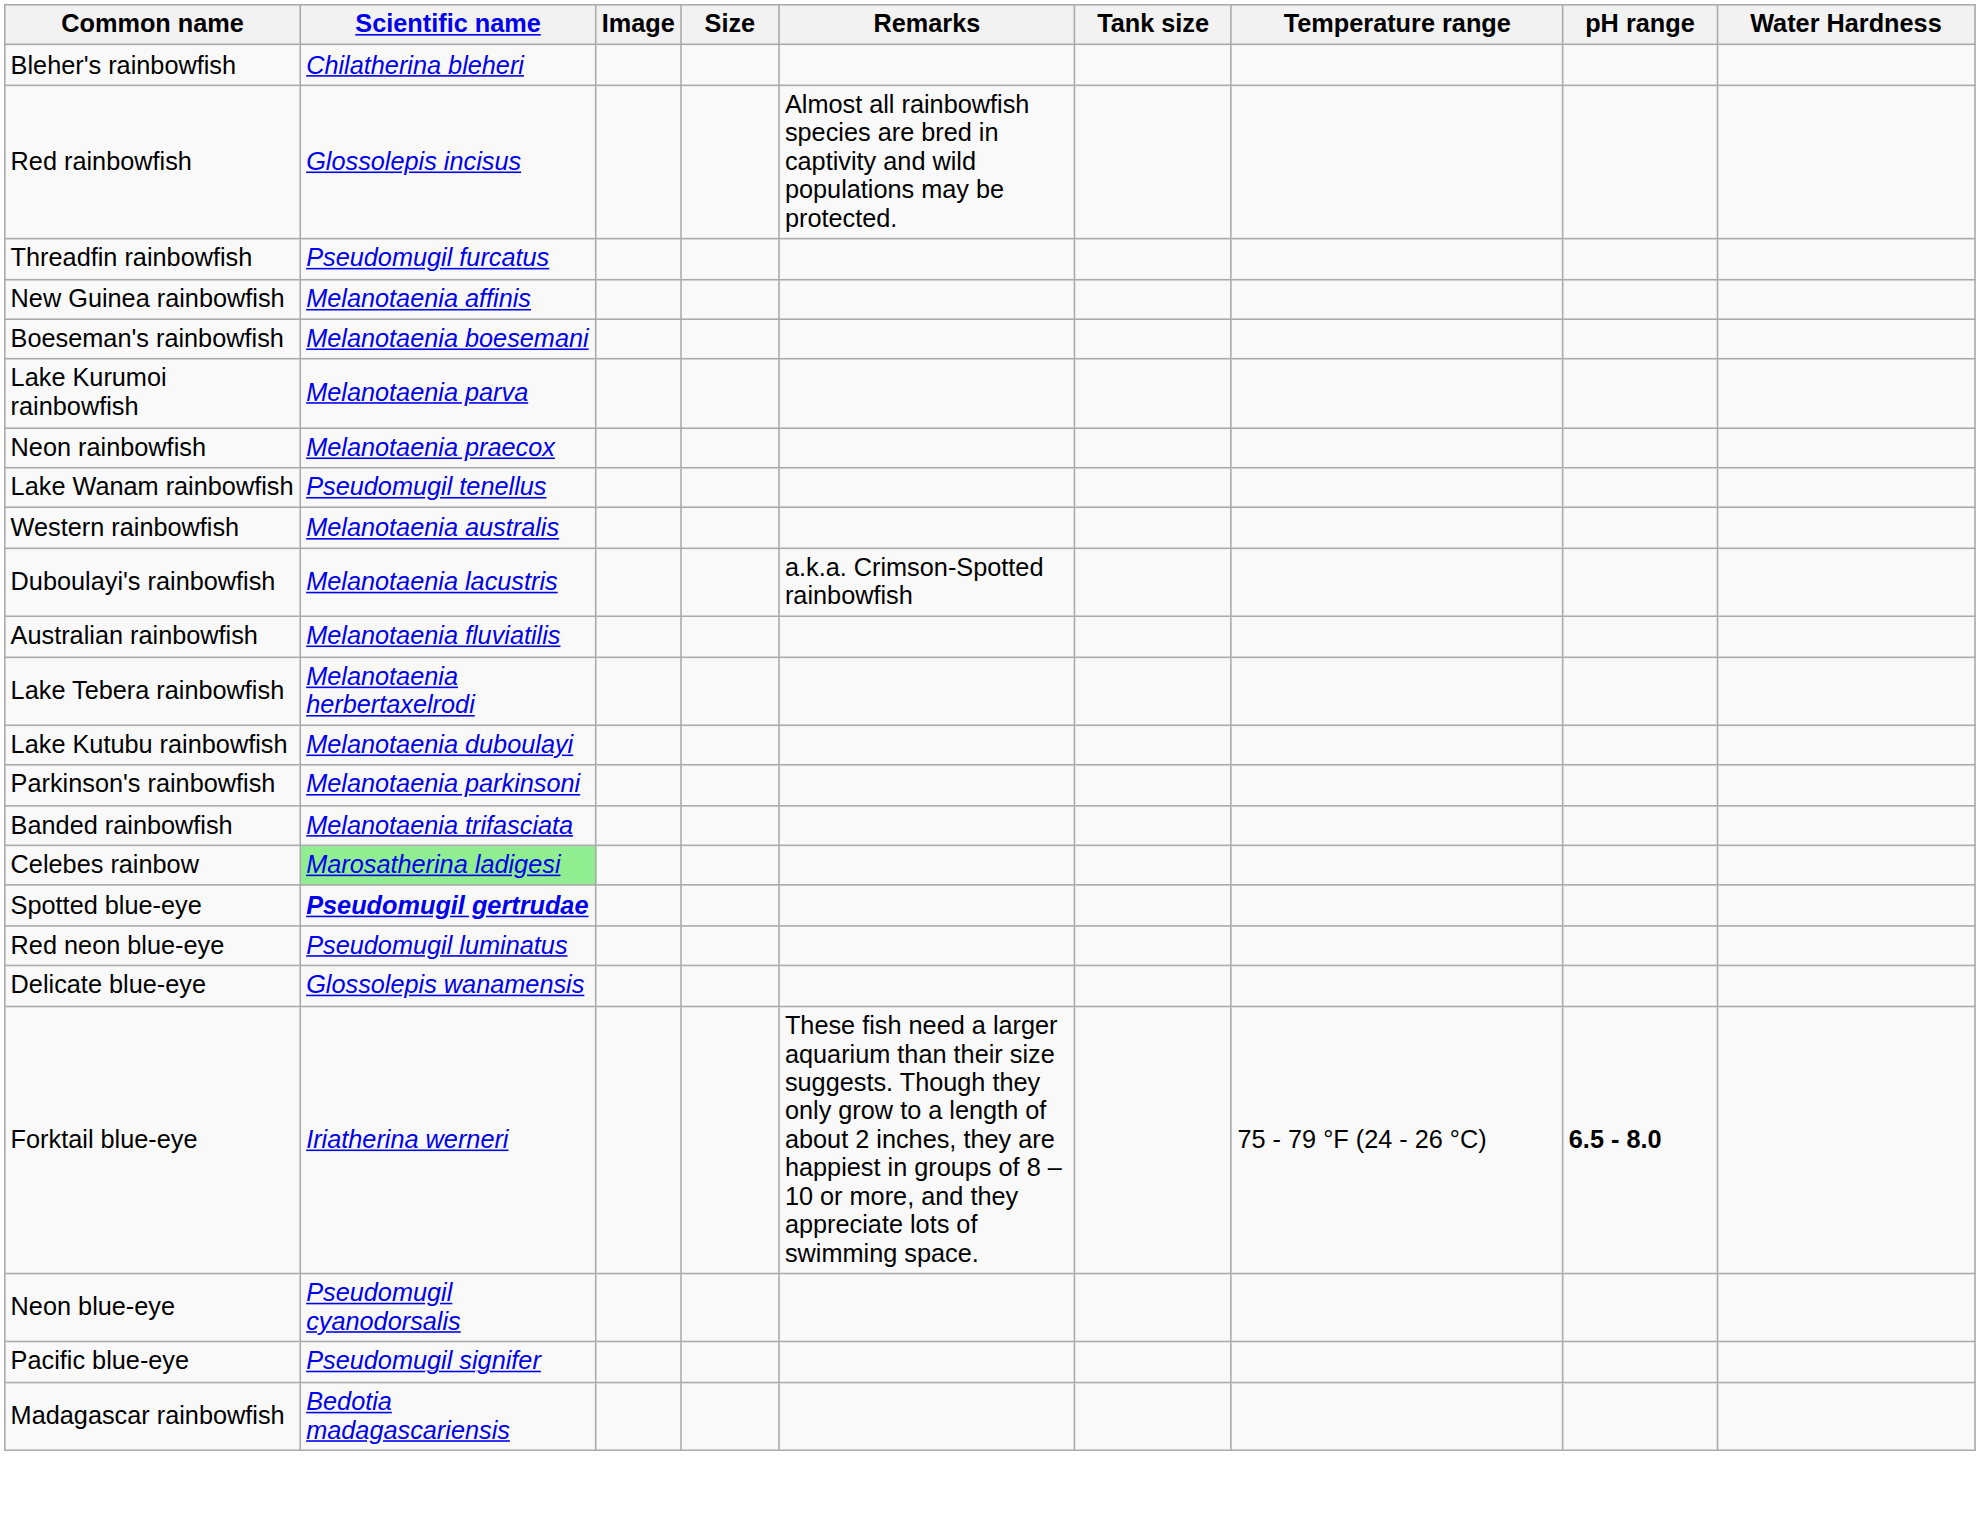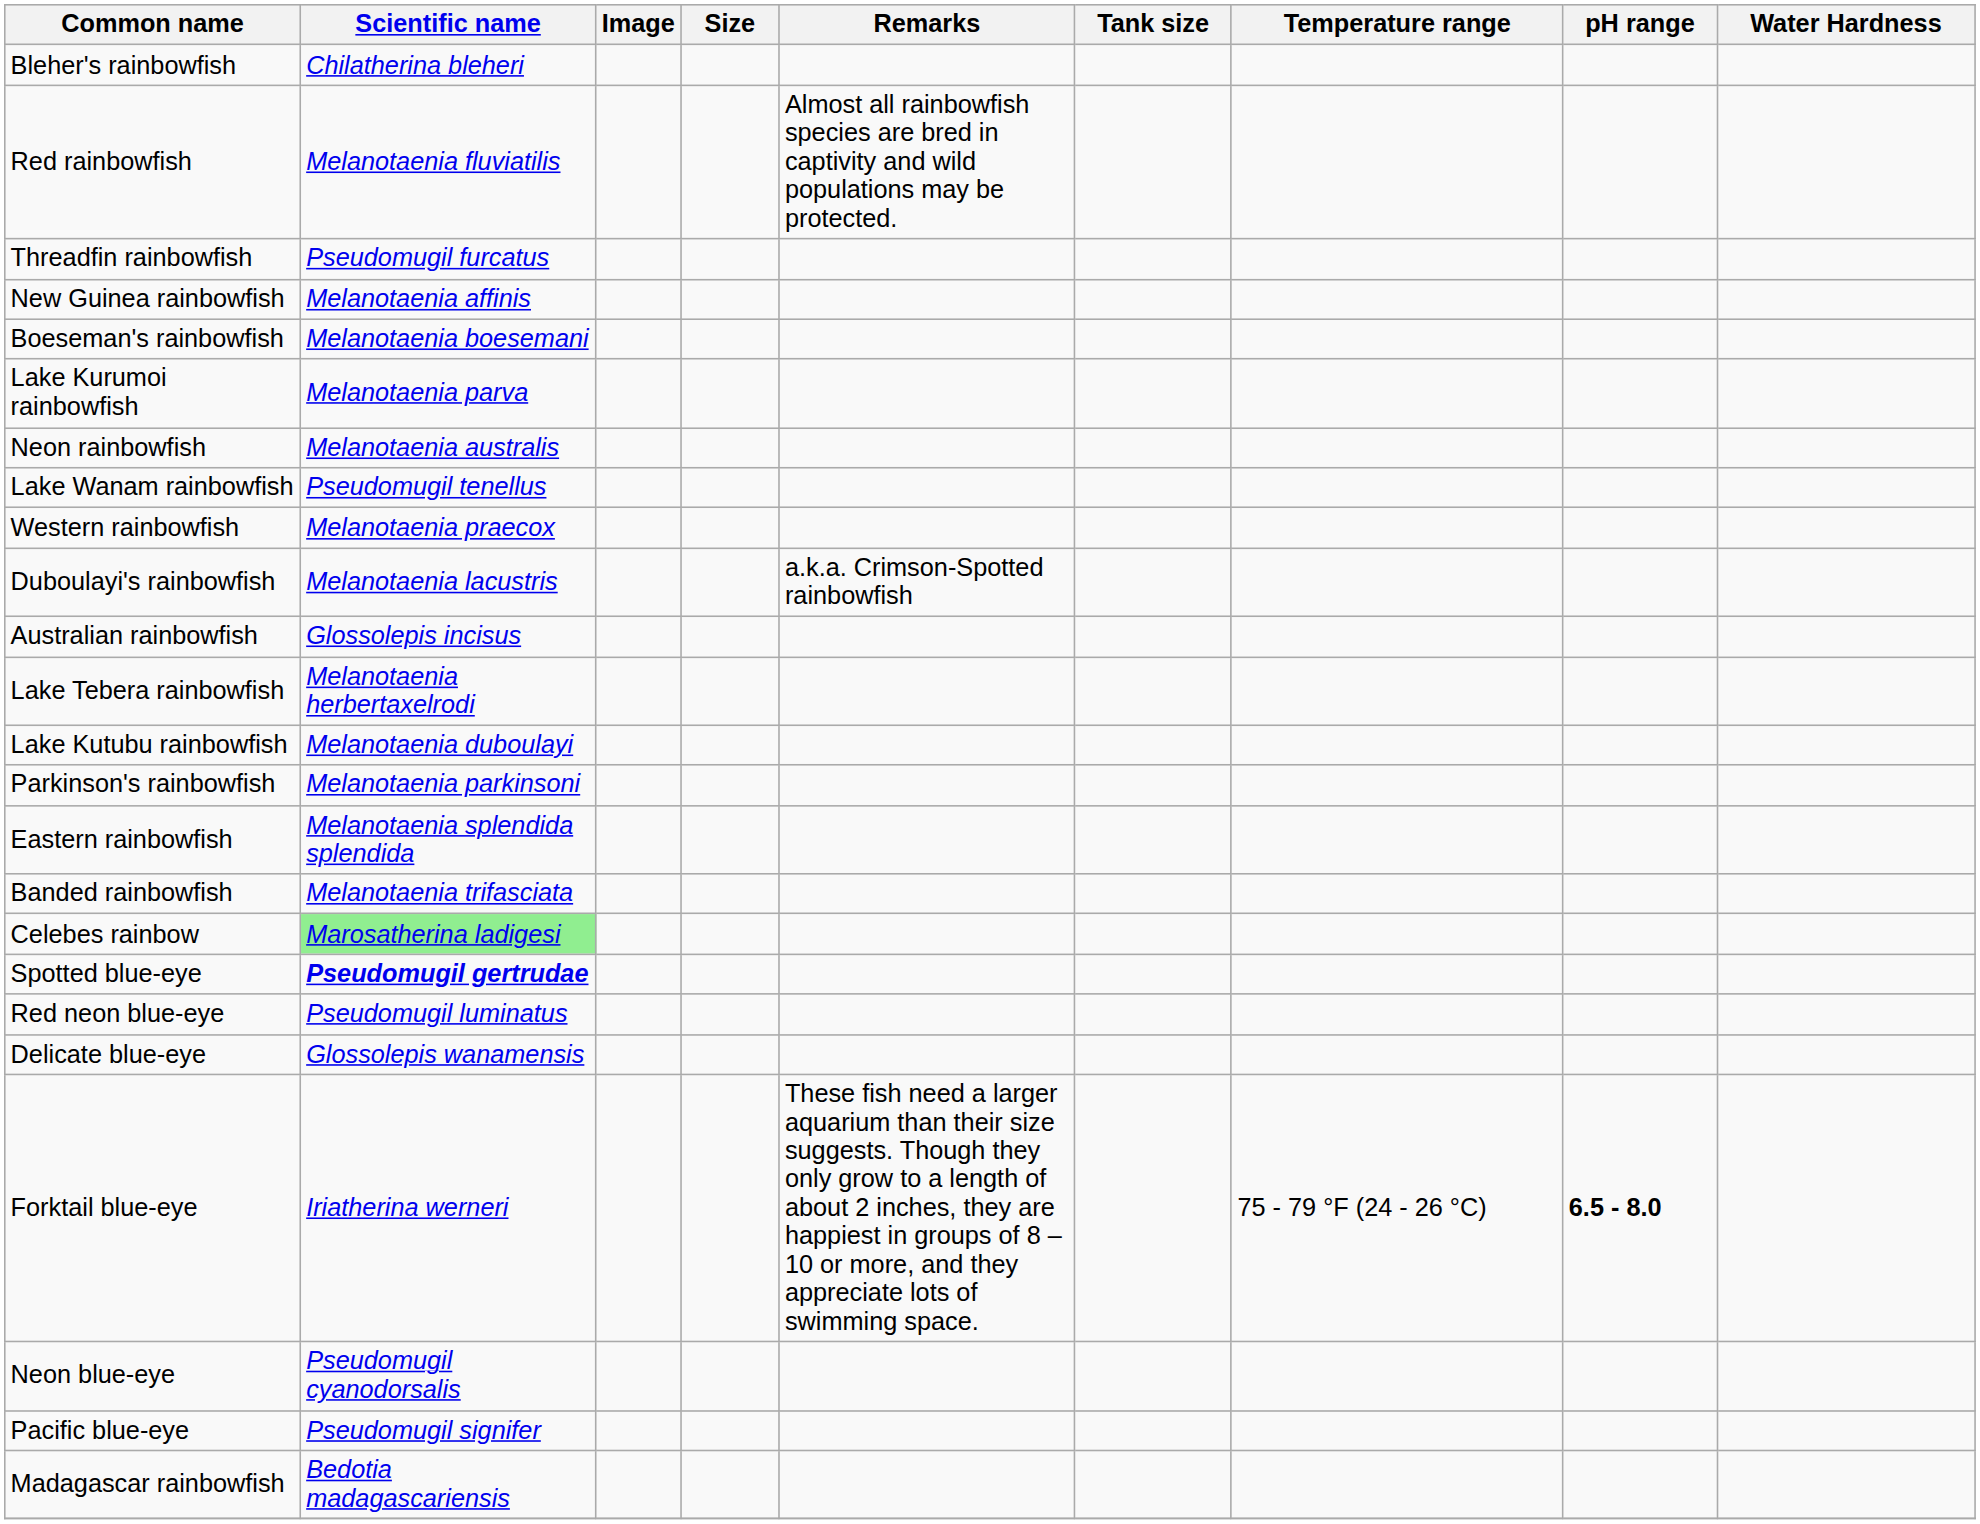 <table class="wikitable sortable">
 <tr>
 <th width="15%">Common name</th>
 <th width="15%"><a href='#'>Scientific name</a></th>
 <th width="1%">Image</th>
 <th width="5%">Size</th>
 <th width="15%">Remarks</th>
 <th>Tank size</th>
 <th class="unsortable">Temperature range</th>
 <th class="unsortable">pH range</th>
 <th>Water Hardness</th>
 </tr>
 <tr>
 <td>Bleher's rainbowfish</td>
 <td><em><a href='#'>Chilatherina bleheri</a></em></td>
 <td align="center"></td>
 <td align="center"></td>
 <td></td>
 <td></td>
 <td></td>
 <td></td>
 <td></td>
 </tr>
 <tr>
 <td>Red rainbowfish</td>
-<td><em><a href='#'>Glossolepis incisus</a></em></td>
+<td><em><a href='#'>Melanotaenia fluviatilis</a></em></td>
 <td align="center"></td>
 <td align="center"></td>
 <td>Almost all rainbowfish species are bred in captivity and wild populations may be protected.</td>
 <td></td>
 <td></td>
 <td></td>
 <td></td>
 </tr>
 <tr>
 <td>Threadfin rainbowfish</td>
 <td><em><a href='#'>Pseudomugil furcatus</a></em></td>
 <td align="center"></td>
 <td align="center"></td>
 <td></td>
 <td></td>
 <td></td>
 <td></td>
 <td></td>
 </tr>
 <tr>
 <td>New Guinea rainbowfish</td>
 <td><em><a href='#'>Melanotaenia affinis</a></em></td>
 <td></td>
 <td align="center"></td>
 <td></td>
 <td></td>
 <td></td>
 <td></td>
 <td></td>
 </tr>
 <tr>
 <td>Boeseman's rainbowfish</td>
 <td><em><a href='#'>Melanotaenia boesemani</a></em></td>
 <td align="center"></td>
 <td align="center"></td>
 <td></td>
 <td></td>
 <td></td>
 <td></td>
 <td></td>
 </tr>
 <tr>
 <td>Lake Kurumoi rainbowfish</td>
 <td><em><a href='#'>Melanotaenia parva</a></em></td>
 <td align="center"></td>
 <td align="center"></td>
 <td></td>
 <td></td>
 <td></td>
 <td></td>
 <td></td>
 </tr>
 <tr>
 <td>Neon rainbowfish</td>
-<td><em><a href='#'>Melanotaenia praecox</a></em></td>
+<td><em><a href='#'>Melanotaenia australis</a></em></td>
 <td align="center"></td>
 <td align="center"></td>
 <td></td>
 <td></td>
 <td></td>
 <td></td>
 <td></td>
 </tr>
 <tr>
 <td>Lake Wanam rainbowfish</td>
 <td><em><a href='#'>Pseudomugil tenellus</a></em></td>
 <td align="center"></td>
 <td align="center"></td>
 <td></td>
 <td></td>
 <td></td>
 <td></td>
 <td></td>
 </tr>
 <tr>
 <td>Western rainbowfish</td>
-<td><em><a href='#'>Melanotaenia australis</a></em></td>
+<td><em><a href='#'>Melanotaenia praecox</a></em></td>
 <td align="center"></td>
 <td align="center"></td>
 <td></td>
 <td></td>
 <td></td>
 <td></td>
 <td></td>
 </tr>
 <tr>
 <td>Duboulayi's rainbowfish</td>
 <td><em><a href='#'>Melanotaenia lacustris</a></em></td>
 <td align="center"></td>
 <td align="center"></td>
 <td>a.k.a. Crimson-Spotted rainbowfish</td>
 <td></td>
 <td></td>
 <td></td>
 <td></td>
 </tr>
 <tr>
 <td>Australian rainbowfish</td>
-<td><em><a href='#'>Melanotaenia fluviatilis</a></em></td>
+<td><em><a href='#'>Glossolepis incisus</a></em></td>
 <td align="center"></td>
 <td align="center"></td>
 <td></td>
 <td></td>
 <td></td>
 <td></td>
 <td></td>
 </tr>
 <tr>
 <td>Lake Tebera rainbowfish</td>
 <td><em><a href='#'>Melanotaenia herbertaxelrodi</a></em></td>
 <td align="center"></td>
 <td align="center"></td>
 <td></td>
 <td></td>
 <td></td>
 <td></td>
 <td></td>
 </tr>
 <tr>
 <td>Lake Kutubu rainbowfish</td>
 <td><em><a href='#'>Melanotaenia duboulayi</a></em></td>
 <td align="center"></td>
 <td align="center"></td>
 <td></td>
 <td></td>
 <td></td>
 <td></td>
 <td></td>
 </tr>
 <tr>
 <td>Parkinson's rainbowfish</td>
 <td><em><a href='#'>Melanotaenia parkinsoni</a></em></td>
+<td align="center"></td>
+<td align="center"></td>
+<td></td>
+<td></td>
+<td></td>
+<td></td>
+<td></td>
+</tr>
+<tr>
+<td>Eastern rainbowfish</td>
+<td><em><a href='#'>Melanotaenia splendida splendida</a></em></td>
 <td align="center"></td>
 <td align="center"></td>
 <td></td>
 <td></td>
 <td></td>
 <td></td>
 <td></td>
 </tr>
 <tr>
 <td>Banded rainbowfish</td>
 <td><em><a href='#'>Melanotaenia trifasciata</a></em></td>
 <td align="center"></td>
 <td align="center"></td>
 <td></td>
 <td></td>
 <td></td>
 <td></td>
 <td></td>
 </tr>
 <tr>
 <td>Celebes rainbow</td>
 <td style="background: lightgreen;"><em><a href='#'>Marosatherina ladigesi</a></em></td>
 <td align="center"></td>
 <td align="center"></td>
 <td></td>
 <td></td>
 <td></td>
 <td></td>
 <td></td>
 </tr>
 <tr>
 <td>Spotted blue-eye</td>
 <td><strong><em><a href='#'>Pseudomugil gertrudae</a></em></strong></td>
 <td align="center"></td>
 <td align="center"></td>
 <td></td>
 <td></td>
 <td></td>
 <td></td>
 <td></td>
 </tr>
 <tr>
 <td>Red neon blue-eye</td>
 <td><em><a href='#'>Pseudomugil luminatus</a></em></td>
 <td align="center"></td>
 <td align="center"></td>
 <td></td>
 <td></td>
 <td></td>
 <td></td>
 <td></td>
 </tr>
 <tr>
 <td>Delicate blue-eye</td>
 <td><em><a href='#'>Glossolepis wanamensis</a></em></td>
 <td align="center"></td>
 <td align="center"></td>
 <td></td>
 <td></td>
 <td></td>
 <td></td>
 <td></td>
 </tr>
 <tr>
 <td>Forktail blue-eye</td>
 <td><em><a href='#'>Iriatherina werneri</a></em></td>
 <td align="center"></td>
 <td align="center"></td>
 <td>These fish need a larger aquarium than their size suggests. Though they only grow to a length of about 2 inches, they are happiest in groups of 8 – 10 or more, and they appreciate lots of swimming space.</td>
 <td></td>
 <td>75 - 79 °F (24 - 26 °C) </td>
 <td><strong>6.5 - 8.0</strong></td>
 <td></td>
 </tr>
 <tr>
 <td>Neon blue-eye</td>
 <td><em><a href='#'>Pseudomugil cyanodorsalis</a></em></td>
 <td align="center"></td>
 <td align="center"></td>
 <td></td>
 <td></td>
 <td></td>
 <td></td>
 <td></td>
 </tr>
 <tr>
 <td>Pacific blue-eye</td>
 <td><em><a href='#'>Pseudomugil signifer</a></em></td>
 <td align="center"></td>
 <td align="center"></td>
 <td></td>
 <td></td>
 <td></td>
 <td></td>
 <td></td>
 </tr>
 <tr>
 <td>Madagascar rainbowfish</td>
 <td><em><a href='#'>Bedotia madagascariensis</a></em></td>
 <td align="center"></td>
 <td align="center"></td>
 <td></td>
 <td></td>
 <td></td>
 <td></td>
 <td></td>
 </tr>
 <tr>
 </tr>
 </table>
